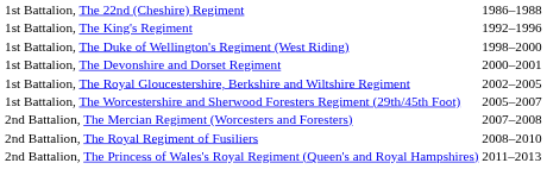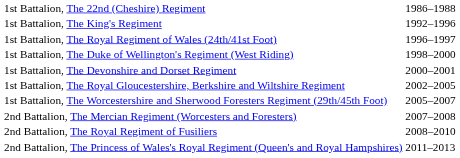 <table>
 <tr>
 <td>1st Battalion, <a href='#'>The 22nd (Cheshire) Regiment</a></td>
 <td>1986–1988</td>
 </tr>
 <tr>
 <td>1st Battalion, <a href='#'>The King's Regiment</a></td>
 <td>1992–1996</td>
+</tr>
+<tr>
+<td>1st Battalion, <a href='#'>The Royal Regiment of Wales (24th/41st Foot)</a></td>
+<td>1996–1997</td>
 </tr>
 <tr>
 <td>1st Battalion, <a href='#'>The Duke of Wellington's Regiment (West Riding)</a></td>
 <td>1998–2000</td>
 </tr>
 <tr>
 <td>1st Battalion, <a href='#'>The Devonshire and Dorset Regiment</a></td>
 <td>2000–2001</td>
 </tr>
 <tr>
 <td>1st Battalion, <a href='#'>The Royal Gloucestershire, Berkshire and Wiltshire Regiment</a></td>
 <td>2002–2005</td>
 </tr>
 <tr>
 <td>1st Battalion, <a href='#'>The Worcestershire and Sherwood Foresters Regiment (29th/45th Foot)</a></td>
 <td>2005–2007</td>
 </tr>
 <tr>
 <td>2nd Battalion, <a href='#'>The Mercian Regiment (Worcesters and Foresters)</a></td>
 <td>2007–2008</td>
 </tr>
 <tr>
 <td>2nd Battalion, <a href='#'>The Royal Regiment of Fusiliers</a></td>
 <td>2008–2010</td>
 </tr>
 <tr>
 <td>2nd Battalion, <a href='#'>The Princess of Wales's Royal Regiment (Queen's and Royal Hampshires)</a></td>
 <td>2011–2013</td>
 </tr>
 </table>
